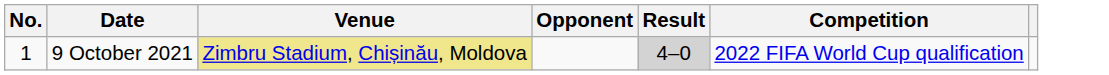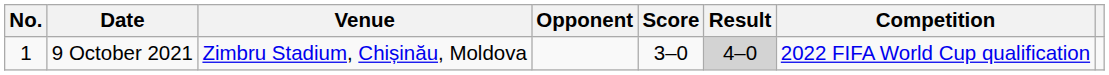 <table class="wikitable sortable">
 <tr>
 <th scope="col">No.</th>
 <th scope="col">Date</th>
 <th scope="col">Venue</th>
 <th scope="col">Opponent</th>
+<th scope="col">Score</th>
 <th scope="col">Result</th>
 <th scope="col">Competition</th>
 <th scope="col" class="unsortable"></th>
 </tr>
 <tr>
 <td align="center">1</td>
 <td>9 October 2021</td>
-<td style="background: khaki;"><a href='#'>Zimbru Stadium</a>, <a href='#'>Chișinău</a>, Moldova</td>
+<td><a href='#'>Zimbru Stadium</a>, <a href='#'>Chișinău</a>, Moldova</td>
 <td></td>
+<td align="center">3–0</td>
 <td align="center" style="background: lightgrey;">4–0</td>
 <td><a href='#'>2022 FIFA World Cup qualification</a></td>
 <td></td>
 </tr>
 </table>
